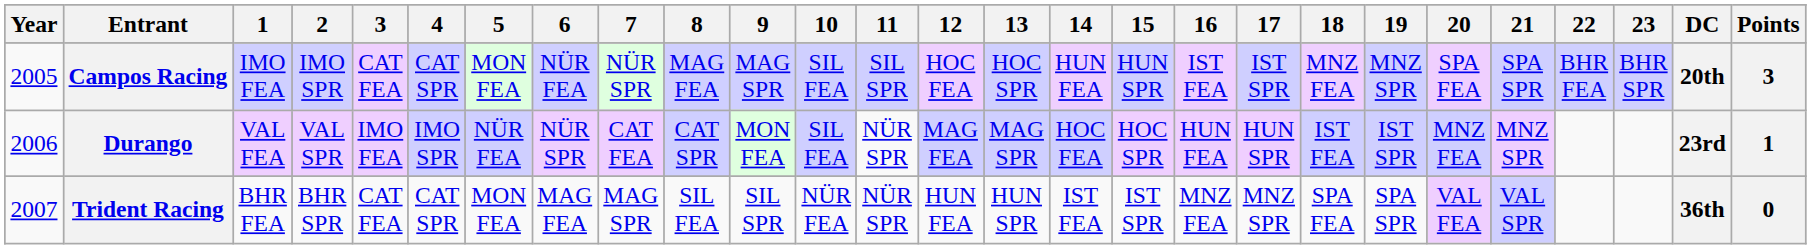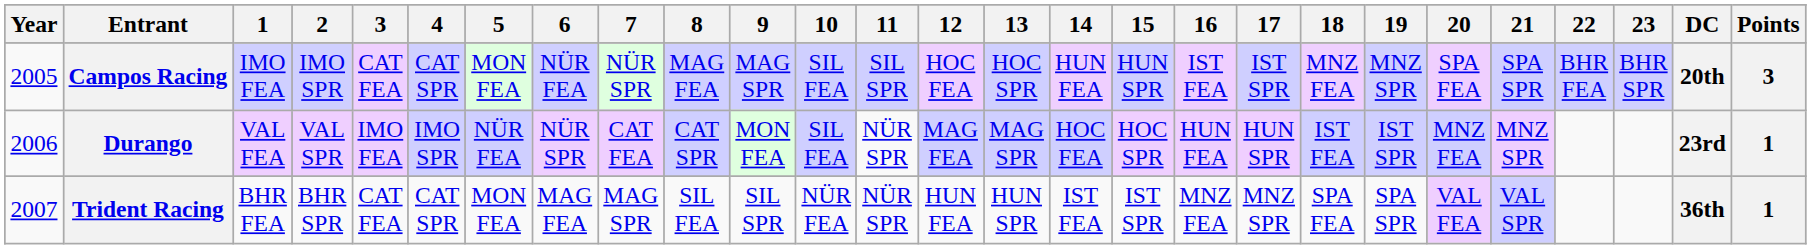 <table class="wikitable" style="text-align:center; font-size:85%">
 <tr>
 <th>Year</th>
 <th>Entrant</th>
 <th>1</th>
 <th>2</th>
 <th>3</th>
 <th>4</th>
 <th>5</th>
 <th>6</th>
 <th>7</th>
 <th>8</th>
 <th>9</th>
 <th>10</th>
 <th>11</th>
 <th>12</th>
 <th>13</th>
 <th>14</th>
 <th>15</th>
 <th>16</th>
 <th>17</th>
 <th>18</th>
 <th>19</th>
 <th>20</th>
 <th>21</th>
 <th>22</th>
 <th>23</th>
 <th>DC</th>
 <th>Points</th>
 </tr>
 <tr>
 <td><a href='#'>2005</a></td>
 <th nowrap><a href='#'>Campos Racing</a></th>
 <td style="background:#CFCFFF;"><a href='#'>IMO<br>FEA</a><br></td>
 <td style="background:#CFCFFF;"><a href='#'>IMO<br>SPR</a><br></td>
 <td style="background:#EFCFFF;"><a href='#'>CAT<br>FEA</a><br></td>
 <td style="background:#CFCFFF;"><a href='#'>CAT<br>SPR</a><br></td>
 <td style="background:#DFFFDF;"><a href='#'>MON<br>FEA</a><br></td>
 <td style="background:#CFCFFF;"><a href='#'>NÜR<br>FEA</a><br></td>
 <td style="background:#DFFFDF;"><a href='#'>NÜR<br>SPR</a><br></td>
 <td style="background:#CFCFFF;"><a href='#'>MAG<br>FEA</a><br></td>
 <td style="background:#CFCFFF;"><a href='#'>MAG<br>SPR</a><br></td>
 <td style="background:#CFCFFF;"><a href='#'>SIL<br>FEA</a><br></td>
 <td style="background:#CFCFFF;"><a href='#'>SIL<br>SPR</a><br></td>
 <td style="background:#EFCFFF;"><a href='#'>HOC<br>FEA</a><br></td>
 <td style="background:#CFCFFF;"><a href='#'>HOC<br>SPR</a><br></td>
 <td style="background:#EFCFFF;"><a href='#'>HUN<br>FEA</a><br></td>
 <td style="background:#CFCFFF;"><a href='#'>HUN<br>SPR</a><br></td>
 <td style="background:#EFCFFF;"><a href='#'>IST<br>FEA</a><br></td>
 <td style="background:#CFCFFF;"><a href='#'>IST<br>SPR</a><br></td>
 <td style="background:#EFCFFF;"><a href='#'>MNZ<br>FEA</a><br></td>
 <td style="background:#CFCFFF;"><a href='#'>MNZ<br>SPR</a><br></td>
 <td style="background:#EFCFFF;"><a href='#'>SPA<br>FEA</a><br></td>
 <td style="background:#CFCFFF;"><a href='#'>SPA<br>SPR</a><br></td>
 <td style="background:#CFCFFF;"><a href='#'>BHR<br>FEA</a><br></td>
 <td style="background:#CFCFFF;"><a href='#'>BHR<br>SPR</a><br></td>
 <th>20th</th>
 <th>3</th>
 </tr>
 <tr>
 <td><a href='#'>2006</a></td>
 <th><a href='#'>Durango</a></th>
 <td style="background:#EFCFFF;"><a href='#'>VAL<br>FEA</a><br></td>
 <td style="background:#EFCFFF;"><a href='#'>VAL<br>SPR</a><br></td>
 <td style="background:#EFCFFF;"><a href='#'>IMO<br>FEA</a><br></td>
 <td style="background:#CFCFFF;"><a href='#'>IMO<br>SPR</a><br></td>
 <td style="background:#CFCFFF;"><a href='#'>NÜR<br>FEA</a><br></td>
 <td style="background:#EFCFFF;"><a href='#'>NÜR<br>SPR</a><br></td>
 <td style="background:#EFCFFF;"><a href='#'>CAT<br>FEA</a><br></td>
 <td style="background:#CFCFFF;"><a href='#'>CAT<br>SPR</a><br></td>
 <td style="background:#DFFFDF;"><a href='#'>MON<br>FEA</a><br></td>
 <td style="background:#CFCFFF;"><a href='#'>SIL<br>FEA</a><br></td>
 <td><a href='#'>NÜR<br>SPR</a></td>
 <td style="background:#CFCFFF;"><a href='#'>MAG<br>FEA</a><br></td>
 <td style="background:#CFCFFF;"><a href='#'>MAG<br>SPR</a><br></td>
 <td style="background:#CFCFFF;"><a href='#'>HOC<br>FEA</a><br></td>
 <td style="background:#EFCFFF;"><a href='#'>HOC<br>SPR</a><br></td>
 <td style="background:#EFCFFF;"><a href='#'>HUN<br>FEA</a><br></td>
 <td style="background:#EFCFFF;"><a href='#'>HUN<br>SPR</a><br></td>
 <td style="background:#CFCFFF;"><a href='#'>IST<br>FEA</a><br></td>
 <td style="background:#CFCFFF;"><a href='#'>IST<br>SPR</a><br></td>
 <td style="background:#CFCFFF;"><a href='#'>MNZ<br>FEA</a><br></td>
 <td style="background:#EFCFFF;"><a href='#'>MNZ<br>SPR</a><br></td>
 <td></td>
 <td></td>
 <th>23rd</th>
 <th>1</th>
 </tr>
 <tr>
 <td><a href='#'>2007</a></td>
 <th nowrap><a href='#'>Trident Racing</a></th>
 <td><a href='#'>BHR<br>FEA</a></td>
 <td><a href='#'>BHR<br>SPR</a></td>
 <td><a href='#'>CAT<br>FEA</a></td>
 <td><a href='#'>CAT<br>SPR</a></td>
 <td><a href='#'>MON<br>FEA</a></td>
 <td><a href='#'>MAG<br>FEA</a></td>
 <td><a href='#'>MAG<br>SPR</a></td>
 <td><a href='#'>SIL<br>FEA</a></td>
 <td><a href='#'>SIL<br>SPR</a></td>
 <td><a href='#'>NÜR<br>FEA</a></td>
 <td><a href='#'>NÜR<br>SPR</a></td>
 <td><a href='#'>HUN<br>FEA</a></td>
 <td><a href='#'>HUN<br>SPR</a></td>
 <td><a href='#'>IST<br>FEA</a></td>
 <td><a href='#'>IST<br>SPR</a></td>
 <td><a href='#'>MNZ<br>FEA</a></td>
 <td><a href='#'>MNZ<br>SPR</a></td>
 <td><a href='#'>SPA<br>FEA</a></td>
 <td><a href='#'>SPA<br>SPR</a></td>
 <td style="background:#EFCFFF;"><a href='#'>VAL<br>FEA</a><br></td>
 <td style="background:#CFCFFF;"><a href='#'>VAL<br>SPR</a><br></td>
 <td></td>
 <td></td>
 <th>36th</th>
-<th>0</th>
+<th>1</th>
 </tr>
 </table>
